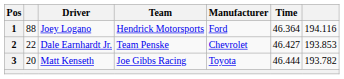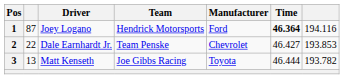 <table class="wikitable" style="font-size:95%">
 <tr>
 <th>Pos</th>
 <th></th>
 <th>Driver</th>
 <th>Team</th>
 <th>Manufacturer</th>
 <th>Time</th>
 <th></th>
 </tr>
 <tr>
 <th>1</th>
-<td>88</td>
+<td>87</td>
 <td><a href='#'>Joey Logano</a></td>
 <td><a href='#'>Hendrick Motorsports</a></td>
 <td><a href='#'>Ford</a></td>
-<td>46.364</td>
+<td><strong>46.364</strong></td>
 <td>194.116</td>
 </tr>
 <tr>
 <th>2</th>
 <td>22</td>
 <td><a href='#'>Dale Earnhardt Jr.</a></td>
 <td><a href='#'>Team Penske</a></td>
 <td><a href='#'>Chevrolet</a></td>
 <td>46.427</td>
 <td>193.853</td>
 </tr>
 <tr>
 <th>3</th>
-<td>20</td>
+<td>13</td>
 <td><a href='#'>Matt Kenseth</a></td>
 <td><a href='#'>Joe Gibbs Racing</a></td>
 <td><a href='#'>Toyota</a></td>
 <td>46.444</td>
 <td>193.782</td>
 </tr>
 <tr>
 <th colspan="7"></th>
 </tr>
 </table>
